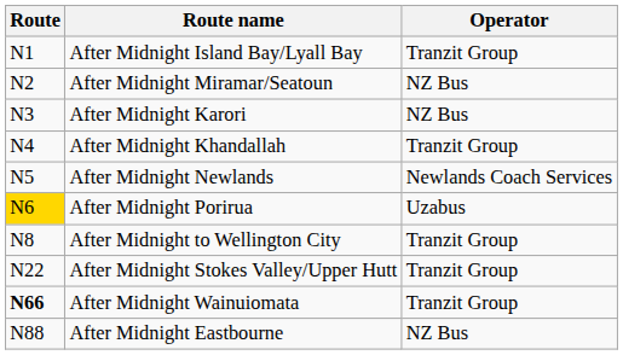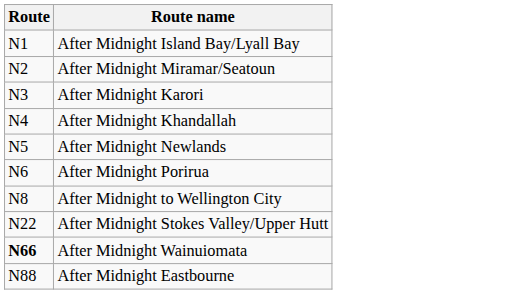 <table class="wikitable" border="1">
 <tr>
 <th>Route</th>
 <th>Route name</th>
-<th>Operator</th>
 </tr>
 <tr>
 <td>N1</td>
 <td>After Midnight Island Bay/Lyall Bay</td>
-<td>Tranzit Group</td>
 </tr>
 <tr>
 <td>N2</td>
 <td>After Midnight Miramar/Seatoun</td>
-<td>NZ Bus</td>
 </tr>
 <tr>
 <td>N3</td>
 <td>After Midnight Karori</td>
-<td>NZ Bus</td>
 </tr>
 <tr>
 <td>N4</td>
 <td>After Midnight Khandallah</td>
-<td>Tranzit Group</td>
 </tr>
 <tr>
 <td>N5</td>
 <td>After Midnight Newlands</td>
-<td>Newlands Coach Services</td>
 </tr>
 <tr>
-<td style="background: gold;">N6</td>
+<td>N6</td>
 <td>After Midnight Porirua</td>
-<td>Uzabus</td>
 </tr>
 <tr>
 <td>N8</td>
 <td>After Midnight to Wellington City</td>
-<td>Tranzit Group</td>
 </tr>
 <tr>
 <td>N22</td>
 <td>After Midnight Stokes Valley/Upper Hutt</td>
-<td>Tranzit Group</td>
 </tr>
 <tr>
 <td><strong>N66</strong></td>
 <td>After Midnight Wainuiomata</td>
-<td>Tranzit Group</td>
 </tr>
 <tr>
 <td>N88</td>
 <td>After Midnight Eastbourne</td>
-<td>NZ Bus</td>
 </tr>
 </table>
